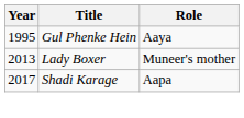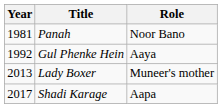 <table class="wikitable sortable plainrowheaders">
 <tr style="text-align:center;">
 <th scope="col">Year</th>
 <th scope="col">Title</th>
 <th scope="col">Role</th>
 </tr>
 <tr>
-<td>1995</td>
+<td>1981</td>
+<td><em>Panah</em></td>
+<td>Noor Bano</td>
+</tr>
+<tr>
+<td>1992</td>
 <td><em>Gul Phenke Hein</em></td>
 <td>Aaya</td>
 </tr>
 <tr>
 <td>2013</td>
 <td><em>Lady Boxer</em></td>
 <td>Muneer's mother</td>
 </tr>
 <tr>
 <td>2017</td>
 <td><em>Shadi Karage</em></td>
 <td>Aapa</td>
 </tr>
 </table>
